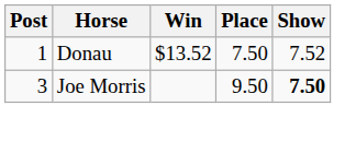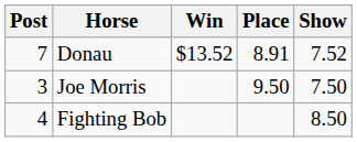 <table class="wikitable" border="1">
 <tr>
 <th>Post</th>
 <th>Horse</th>
 <th>Win</th>
 <th>Place</th>
 <th>Show</th>
 </tr>
 <tr>
-<td align="right">1</td>
+<td align="right">7</td>
 <td>Donau</td>
 <td align="right">$13.52</td>
-<td align="right">7.50</td>
+<td align="right">8.91</td>
 <td align="right">7.52</td>
 </tr>
 <tr>
 <td align="right">3</td>
 <td>Joe Morris</td>
 <td></td>
 <td align="right">9.50</td>
-<td align="right"><strong>7.50</strong></td>
+<td align="right">7.50</td>
+</tr>
+<tr>
+<td align="right">4</td>
+<td>Fighting Bob</td>
+<td></td>
+<td></td>
+<td align="right">8.50</td>
 </tr>
 </table>
